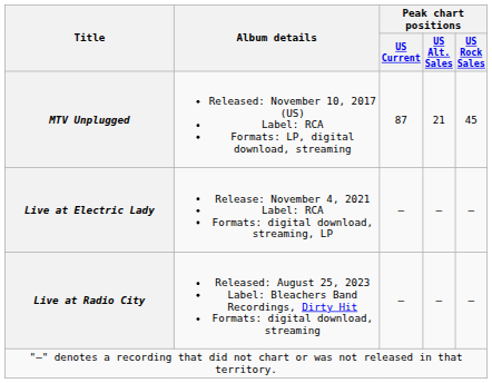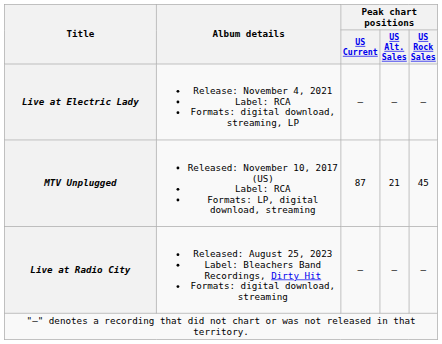 <table class="wikitable plainrowheaders" style="text-align:center;">
 <tr>
 <th scope="col" rowspan="2" style="width:16em;">Title</th>
 <th scope="col" rowspan="2" style="width:19.5em;">Album details</th>
 <th scope="col" colspan="3">Peak chart positions</th>
 </tr>
 <tr>
 <th scope="col" style="width:3em;font-size:90%;"><a href='#'>US<br>Current</a><br></th>
 <th scope="col" style="width:3em;font-size:90%;"><a href='#'>US<br>Alt.<br>Sales</a><br></th>
 <th scope="col" style="width:3em;font-size:90%;"><a href='#'>US<br>Rock<br>Sales</a><br></th>
 </tr>
 <tr>
+<th scope="row"><em>Live at Electric Lady</em></th>
+<td><br><ul><li>Release: November 4, 2021</li><li>Label: RCA</li><li>Formats: digital download, streaming, LP</li></ul></td>
+<td>—</td>
+<td>—</td>
+<td>—</td>
+</tr>
+<tr>
 <th scope="row"><em>MTV Unplugged</em></th>
 <td><br><ul><li>Released: November 10, 2017 <span>(US)</span></li><li>Label: RCA</li><li>Formats: LP, digital download, streaming</li></ul></td>
 <td>87</td>
 <td>21</td>
 <td>45</td>
-</tr>
-<tr>
-<th scope="row"><em>Live at Electric Lady</em></th>
-<td><br><ul><li>Release: November 4, 2021</li><li>Label: RCA</li><li>Formats: digital download, streaming, LP</li></ul></td>
-<td>—</td>
-<td>—</td>
-<td>—</td>
 </tr>
 <tr>
 <th scope="row"><em>Live at Radio City</em></th>
 <td><br><ul><li>Released: August 25, 2023</li><li>Label: Bleachers Band Recordings, <a href='#'>Dirty Hit</a></li><li>Formats: digital download, streaming</li></ul></td>
 <td>—</td>
 <td>—</td>
 <td>—</td>
 </tr>
 <tr>
 <td colspan="5">"—" denotes a recording that did not chart or was not released in that territory.</td>
 </tr>
 </table>
